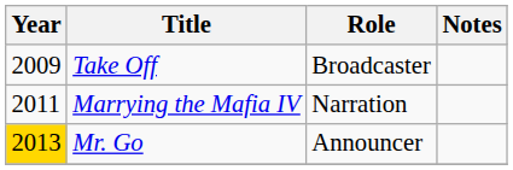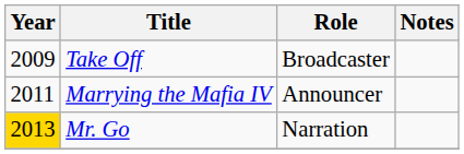 <table class="wikitable sortable">
 <tr>
 <th>Year</th>
 <th>Title</th>
 <th>Role</th>
 <th class="unsortable">Notes</th>
 </tr>
 <tr>
 <td>2009</td>
 <td><em><a href='#'>Take Off</a></em></td>
 <td>Broadcaster</td>
 <td></td>
 </tr>
 <tr>
 <td>2011</td>
 <td><em><a href='#'>Marrying the Mafia IV</a></em></td>
-<td>Narration</td>
+<td>Announcer</td>
 <td></td>
 </tr>
 <tr>
 <td style="background: gold;">2013</td>
 <td><em><a href='#'>Mr. Go</a></em></td>
-<td>Announcer</td>
+<td>Narration</td>
 <td></td>
 </tr>
 <tr>
 </tr>
 </table>
